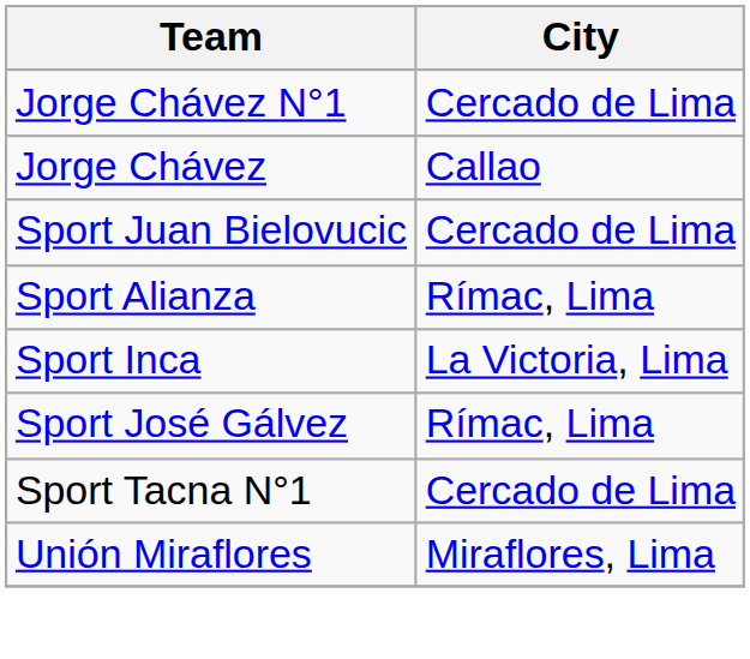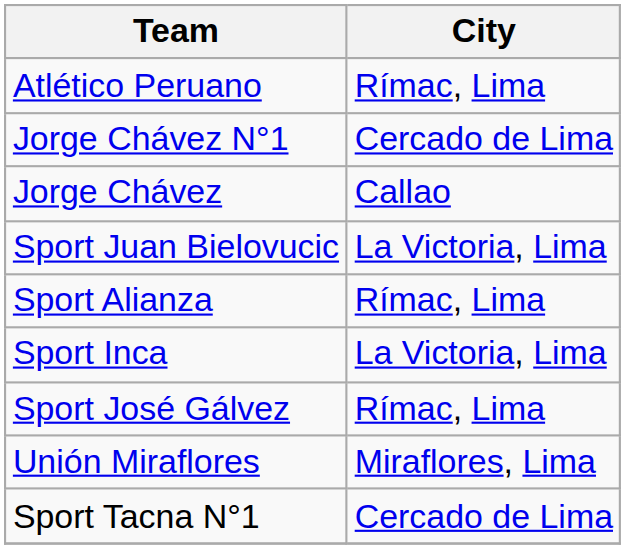 <table class="wikitable sortable">
 <tr>
 <th>Team</th>
 <th>City</th>
+</tr>
+<tr>
+<td><a href='#'>Atlético Peruano</a></td>
+<td><a href='#'>Rímac</a>, <a href='#'>Lima</a></td>
 </tr>
 <tr>
 <td><a href='#'>Jorge Chávez N°1</a></td>
 <td><a href='#'>Cercado de Lima</a></td>
 </tr>
 <tr>
 <td><a href='#'>Jorge Chávez</a></td>
 <td><a href='#'>Callao</a></td>
 </tr>
 <tr>
 <td><a href='#'>Sport Juan Bielovucic</a></td>
-<td><a href='#'>Cercado de Lima</a></td>
+<td><a href='#'>La Victoria</a>, <a href='#'>Lima</a></td>
 </tr>
 <tr>
 <td><a href='#'>Sport Alianza</a></td>
 <td><a href='#'>Rímac</a>, <a href='#'>Lima</a></td>
 </tr>
 <tr>
 <td><a href='#'>Sport Inca</a></td>
 <td><a href='#'>La Victoria</a>, <a href='#'>Lima</a></td>
 </tr>
 <tr>
 <td><a href='#'>Sport José Gálvez</a></td>
 <td><a href='#'>Rímac</a>, <a href='#'>Lima</a></td>
 </tr>
 <tr>
+<td><a href='#'>Unión Miraflores</a></td>
+<td><a href='#'>Miraflores</a>, <a href='#'>Lima</a></td>
+</tr>
+<tr>
 <td>Sport Tacna N°1</td>
 <td><a href='#'>Cercado de Lima</a></td>
 </tr>
 <tr>
-<td><a href='#'>Unión Miraflores</a></td>
-<td><a href='#'>Miraflores</a>, <a href='#'>Lima</a></td>
-</tr>
-<tr>
 </tr>
 </table>
